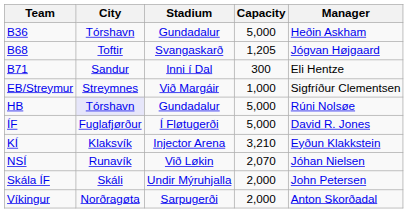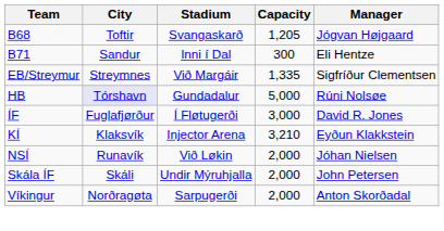 <table class="wikitable sortable">
 <tr>
 <th>Team</th>
 <th>City</th>
 <th>Stadium</th>
 <th>Capacity</th>
 <th>Manager</th>
-</tr>
-<tr>
-<td><a href='#'>B36</a></td>
-<td align="center"><a href='#'>Tórshavn</a></td>
-<td align="center"><a href='#'>Gundadalur</a></td>
-<td align="center">5,000</td>
-<td> <a href='#'>Heðin Askham</a></td>
 </tr>
 <tr>
 <td><a href='#'>B68</a></td>
 <td align="center"><a href='#'>Toftir</a></td>
 <td align="center"><a href='#'>Svangaskarð</a></td>
 <td align="center">1,205</td>
 <td> <a href='#'>Jógvan Højgaard</a></td>
 </tr>
 <tr>
 <td><a href='#'>B71</a></td>
 <td align="center"><a href='#'>Sandur</a></td>
 <td align="center"><a href='#'>Inni í Dal</a></td>
 <td align="center">300</td>
 <td> Eli Hentze</td>
 </tr>
 <tr>
 <td><a href='#'>EB/Streymur</a></td>
 <td align="center"><a href='#'>Streymnes</a></td>
 <td align="center"><a href='#'>Við Margáir</a></td>
-<td align="center">1,000</td>
+<td align="center">1,335</td>
 <td> Sigfríður Clementsen</td>
 </tr>
 <tr>
 <td><a href='#'>HB</a></td>
 <td align="center" style="background: lavender;"><a href='#'>Tórshavn</a></td>
 <td align="center"><a href='#'>Gundadalur</a></td>
 <td align="center">5,000</td>
 <td> <a href='#'>Rúni Nolsøe</a></td>
 </tr>
 <tr>
 <td><a href='#'>ÍF</a></td>
 <td align="center"><a href='#'>Fuglafjørður</a></td>
 <td align="center"><a href='#'>Í Fløtugerði</a></td>
-<td align="center">5,000</td>
+<td align="center">3,000</td>
 <td> <a href='#'>David R. Jones</a></td>
 </tr>
 <tr>
 <td><a href='#'>KÍ</a></td>
 <td align="center"><a href='#'>Klaksvík</a></td>
 <td align="center"><a href='#'>Injector Arena</a></td>
 <td align="center">3,210</td>
 <td> <a href='#'>Eyðun Klakkstein</a></td>
 </tr>
 <tr>
 <td><a href='#'>NSÍ</a></td>
 <td align="center"><a href='#'>Runavík</a></td>
 <td align="center"><a href='#'>Við Løkin</a></td>
-<td align="center">2,070</td>
+<td align="center">2,000</td>
 <td> <a href='#'>Jóhan Nielsen</a></td>
 </tr>
 <tr>
 <td><a href='#'>Skála ÍF</a></td>
 <td align="center"><a href='#'>Skáli</a></td>
 <td align="center"><a href='#'>Undir Mýruhjalla</a></td>
 <td align="center">2,000</td>
 <td> <a href='#'>John Petersen</a></td>
 </tr>
 <tr>
 <td><a href='#'>Víkingur</a></td>
 <td align="center"><a href='#'>Norðragøta</a></td>
 <td align="center"><a href='#'>Sarpugerði</a></td>
 <td align="center">2,000</td>
 <td> <a href='#'>Anton Skorðadal</a></td>
 </tr>
 </table>
